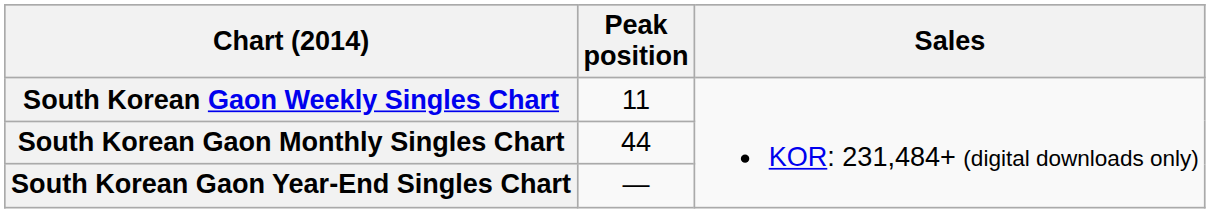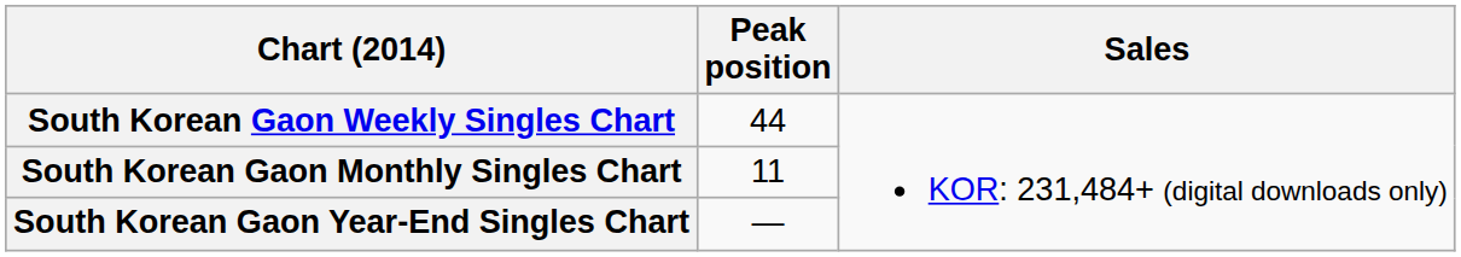 <table class="wikitable sortable plainrowheaders">
 <tr>
 <th scope="col">Chart (2014)</th>
 <th scope="col">Peak<br>position</th>
 <th scope="col">Sales</th>
 </tr>
 <tr>
 <th scope="row">South Korean <a href='#'>Gaon Weekly Singles Chart</a></th>
-<td style="text-align:center;">11</td>
+<td style="text-align:center;">44</td>
 <td rowspan="9"><br><ul><li><a href='#'>KOR</a>: 231,484+ <small>(digital downloads only)</small></li></ul></td>
 </tr>
 <tr>
 <th scope="row">South Korean Gaon Monthly Singles Chart</th>
-<td style="text-align:center;">44</td>
+<td style="text-align:center;">11</td>
 </tr>
 <tr>
 <th scope="row">South Korean Gaon Year-End Singles Chart</th>
 <td style="text-align:center;">—</td>
 </tr>
 </table>
